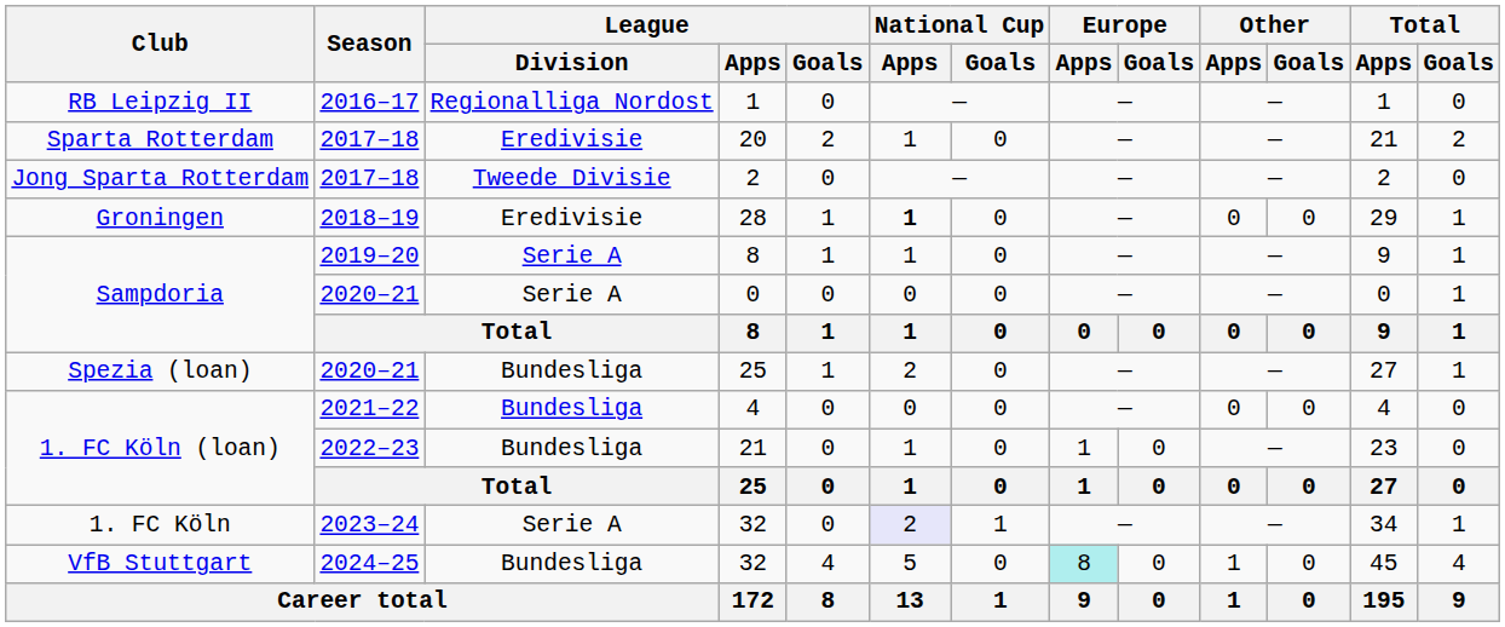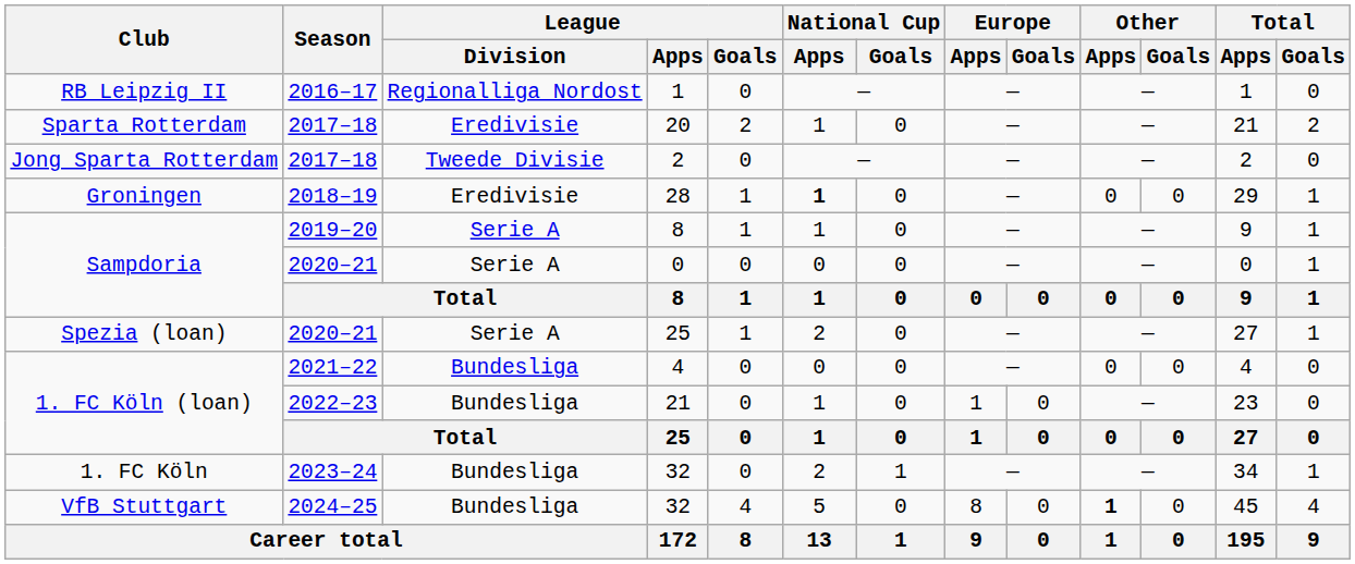 <table class="wikitable" style="text-align: center;">
 <tr>
 <th rowspan="2">Club</th>
 <th rowspan="2">Season</th>
 <th colspan="3">League</th>
 <th colspan="2">National Cup</th>
 <th colspan="2">Europe</th>
 <th colspan="2">Other</th>
 <th colspan="2">Total</th>
 </tr>
 <tr>
 <th>Division</th>
 <th>Apps</th>
 <th>Goals</th>
 <th>Apps</th>
 <th>Goals</th>
 <th>Apps</th>
 <th>Goals</th>
 <th>Apps</th>
 <th>Goals</th>
 <th>Apps</th>
 <th>Goals</th>
 </tr>
 <tr>
 <td><a href='#'>RB Leipzig II</a></td>
 <td><a href='#'>2016–17</a></td>
 <td><a href='#'>Regionalliga Nordost</a></td>
 <td>1</td>
 <td>0</td>
 <td colspan="2">—</td>
 <td colspan="2">—</td>
 <td colspan="2">—</td>
 <td>1</td>
 <td>0</td>
 </tr>
 <tr>
 <td><a href='#'>Sparta Rotterdam</a></td>
 <td><a href='#'>2017–18</a></td>
 <td><a href='#'>Eredivisie</a></td>
 <td>20</td>
 <td>2</td>
 <td>1</td>
 <td>0</td>
 <td colspan="2">—</td>
 <td colspan="2">—</td>
 <td>21</td>
 <td>2</td>
 </tr>
 <tr>
 <td><a href='#'>Jong Sparta Rotterdam</a></td>
 <td><a href='#'>2017–18</a></td>
 <td><a href='#'>Tweede Divisie</a></td>
 <td>2</td>
 <td>0</td>
 <td colspan="2">—</td>
 <td colspan="2">—</td>
 <td colspan="2">—</td>
 <td>2</td>
 <td>0</td>
 </tr>
 <tr>
 <td><a href='#'>Groningen</a></td>
 <td><a href='#'>2018–19</a></td>
 <td>Eredivisie</td>
 <td>28</td>
 <td>1</td>
 <td><strong>1</strong></td>
 <td>0</td>
 <td colspan="2">—</td>
 <td>0</td>
 <td>0</td>
 <td>29</td>
 <td>1</td>
 </tr>
 <tr>
 <td rowspan="3"><a href='#'>Sampdoria</a></td>
 <td><a href='#'>2019–20</a></td>
 <td><a href='#'>Serie A</a></td>
 <td>8</td>
 <td>1</td>
 <td>1</td>
 <td>0</td>
 <td colspan="2">—</td>
 <td colspan="2">—</td>
 <td>9</td>
 <td>1</td>
 </tr>
 <tr>
 <td><a href='#'>2020–21</a></td>
 <td>Serie A</td>
 <td>0</td>
 <td>0</td>
 <td>0</td>
 <td>0</td>
 <td colspan="2">—</td>
 <td colspan="2">—</td>
 <td>0</td>
 <td>1</td>
 </tr>
 <tr>
 <th colspan="2">Total</th>
 <th>8</th>
 <th>1</th>
 <th>1</th>
 <th>0</th>
 <th>0</th>
 <th>0</th>
 <th>0</th>
 <th>0</th>
 <th>9</th>
 <th>1</th>
 </tr>
 <tr>
 <td><a href='#'>Spezia</a> (loan)</td>
 <td><a href='#'>2020–21</a></td>
-<td>Bundesliga</td>
+<td>Serie A</td>
 <td>25</td>
 <td>1</td>
 <td>2</td>
 <td>0</td>
 <td colspan="2">—</td>
 <td colspan="2">—</td>
 <td>27</td>
 <td>1</td>
 </tr>
 <tr>
 <td rowspan="3"><a href='#'>1. FC Köln</a> (loan)</td>
 <td><a href='#'>2021–22</a></td>
 <td><a href='#'>Bundesliga</a></td>
 <td>4</td>
 <td>0</td>
 <td>0</td>
 <td>0</td>
 <td colspan="2">—</td>
 <td>0</td>
 <td>0</td>
 <td>4</td>
 <td>0</td>
 </tr>
 <tr>
 <td><a href='#'>2022–23</a></td>
 <td>Bundesliga</td>
 <td>21</td>
 <td>0</td>
 <td>1</td>
 <td>0</td>
 <td>1</td>
 <td>0</td>
 <td colspan="2">—</td>
 <td>23</td>
 <td>0</td>
 </tr>
 <tr>
 <th colspan="2">Total</th>
 <th>25</th>
 <th>0</th>
 <th>1</th>
 <th>0</th>
 <th>1</th>
 <th>0</th>
 <th>0</th>
 <th>0</th>
 <th>27</th>
 <th>0</th>
 </tr>
 <tr>
 <td>1. FC Köln</td>
 <td><a href='#'>2023–24</a></td>
-<td>Serie A</td>
+<td>Bundesliga</td>
 <td>32</td>
 <td>0</td>
-<td style="background: lavender;">2</td>
+<td>2</td>
 <td>1</td>
 <td colspan="2">—</td>
 <td colspan="2">—</td>
 <td>34</td>
 <td>1</td>
 </tr>
 <tr>
 <td><a href='#'>VfB Stuttgart</a></td>
 <td><a href='#'>2024–25</a></td>
 <td>Bundesliga</td>
 <td>32</td>
 <td>4</td>
 <td>5</td>
 <td>0</td>
-<td style="background: paleturquoise;">8</td>
+<td>8</td>
 <td>0</td>
-<td>1</td>
+<td><strong>1</strong></td>
 <td>0</td>
 <td>45</td>
 <td>4</td>
 </tr>
 <tr>
 <th colspan="3">Career total</th>
 <th>172</th>
 <th>8</th>
 <th>13</th>
 <th>1</th>
 <th>9</th>
 <th>0</th>
 <th>1</th>
 <th>0</th>
 <th>195</th>
 <th>9</th>
 </tr>
 </table>
